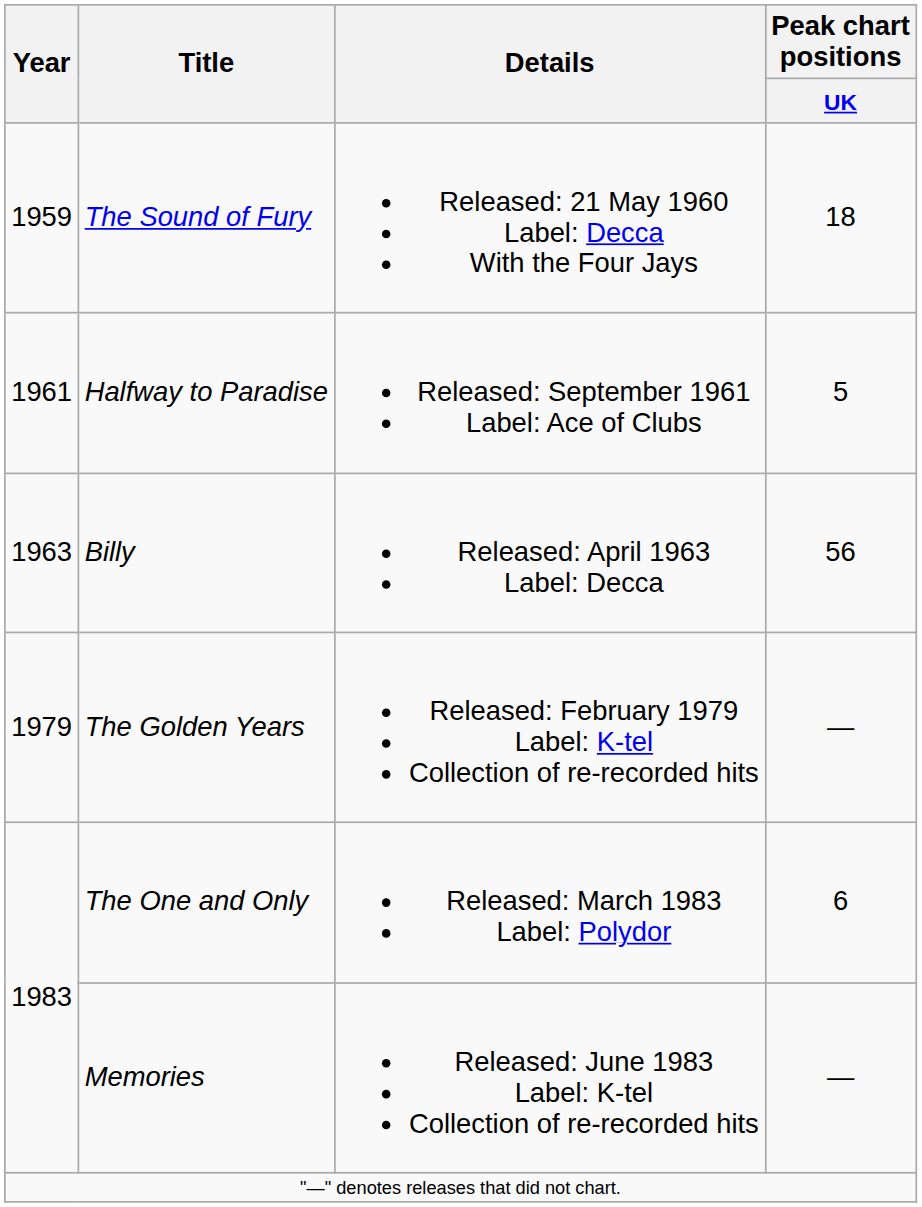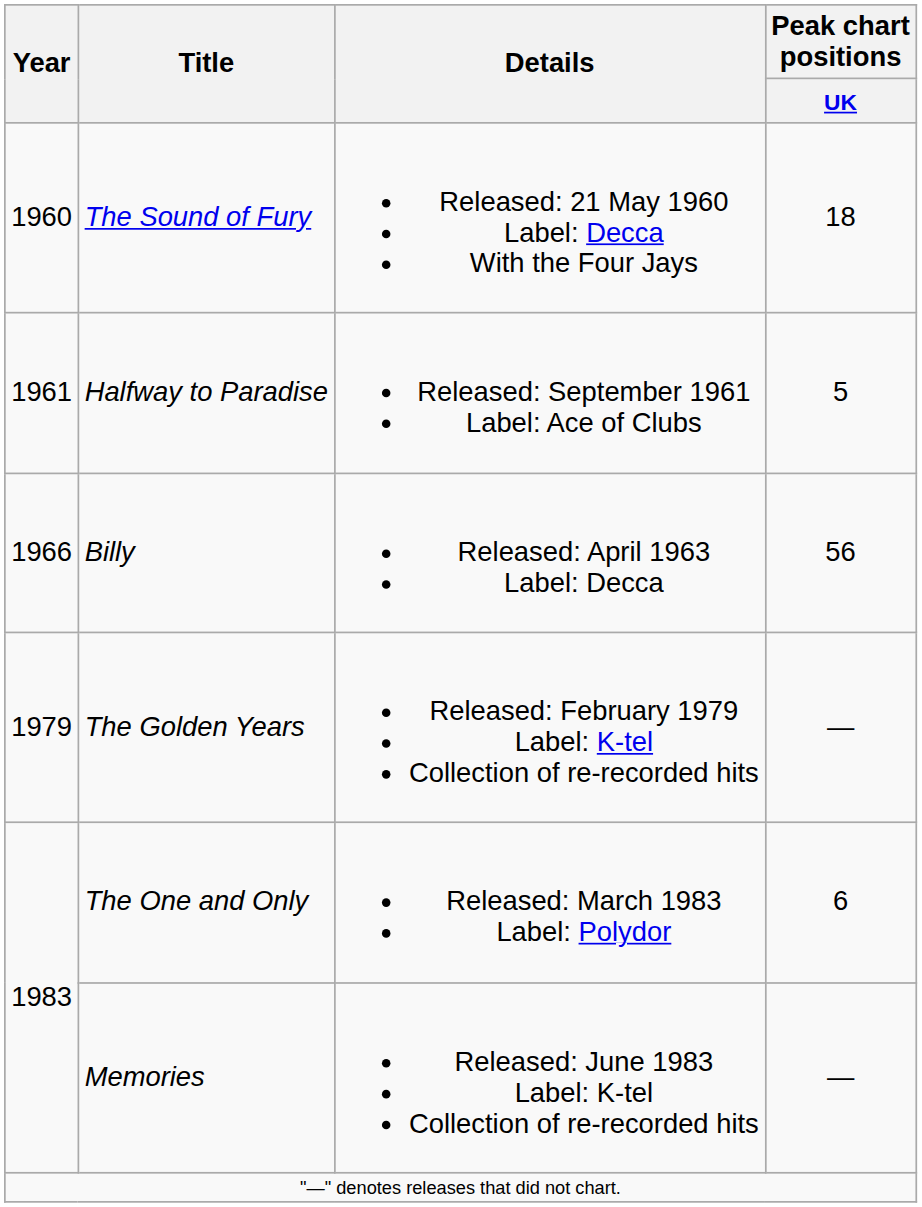 <table class="wikitable" style="text-align:center">
 <tr>
 <th rowspan="2">Year</th>
 <th rowspan="2">Title</th>
 <th rowspan="2">Details</th>
 <th>Peak chart<br>positions</th>
 </tr>
 <tr>
 <th><small><a href='#'>UK</a></small><br></th>
 </tr>
 <tr>
-<td>1959</td>
+<td>1960</td>
 <td align="left"><em><a href='#'>The Sound of Fury</a></em></td>
 <td><br><ul><li>Released: 21 May 1960</li><li>Label: <a href='#'>Decca</a></li><li>With the Four Jays</li></ul></td>
 <td>18</td>
 </tr>
 <tr>
 <td>1961</td>
 <td align="left"><em>Halfway to Paradise</em></td>
 <td><br><ul><li>Released: September 1961</li><li>Label: Ace of Clubs</li></ul></td>
 <td>5</td>
 </tr>
 <tr>
-<td>1963</td>
+<td>1966</td>
 <td align="left"><em>Billy</em></td>
 <td><br><ul><li>Released: April 1963</li><li>Label: Decca</li></ul></td>
 <td>56</td>
 </tr>
 <tr>
 <td>1979</td>
 <td align="left"><em>The Golden Years</em></td>
 <td><br><ul><li>Released: February 1979</li><li>Label: <a href='#'>K-tel</a></li><li>Collection of re-recorded hits</li></ul></td>
 <td>—</td>
 </tr>
 <tr>
 <td rowspan="2">1983</td>
 <td align="left"><em>The One and Only</em></td>
 <td><br><ul><li>Released: March 1983</li><li>Label: <a href='#'>Polydor</a></li></ul></td>
 <td>6</td>
 </tr>
 <tr>
 <td align="left"><em>Memories</em></td>
 <td><br><ul><li>Released: June 1983</li><li>Label: K-tel</li><li>Collection of re-recorded hits</li></ul></td>
 <td>—</td>
 </tr>
 <tr>
 <td colspan="4" style="font-size:8pt">"—" denotes releases that did not chart.</td>
 </tr>
 </table>
